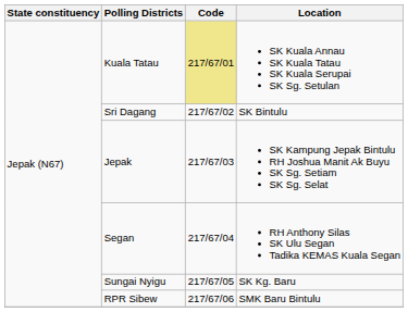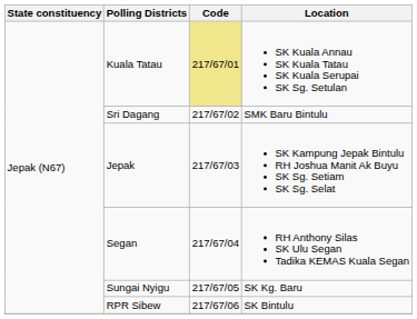 <table class="wikitable sortable mw-collapsible" style="white-space:nowrap;font-size:85%">
 <tr>
 <th>State constituency</th>
 <th>Polling Districts</th>
 <th>Code</th>
 <th>Location</th>
 </tr>
 <tr>
 <td rowspan="6">Jepak (N67)</td>
 <td>Kuala Tatau</td>
 <td style="background: khaki;">217/67/01</td>
 <td><br><ul><li>SK Kuala Annau</li><li>SK Kuala Tatau</li><li>SK Kuala Serupai</li><li>SK Sg. Setulan</li></ul></td>
 </tr>
 <tr>
 <td>Sri Dagang</td>
 <td>217/67/02</td>
-<td>SK Bintulu</td>
+<td>SMK Baru Bintulu</td>
 </tr>
 <tr>
 <td>Jepak</td>
 <td>217/67/03</td>
 <td><br><ul><li>SK Kampung Jepak Bintulu</li><li>RH Joshua Manit Ak Buyu</li><li>SK Sg. Setiam</li><li>SK Sg. Selat</li></ul></td>
 </tr>
 <tr>
 <td>Segan</td>
 <td>217/67/04</td>
 <td><br><ul><li>RH Anthony Silas</li><li>SK Ulu Segan</li><li>Tadika KEMAS Kuala Segan</li></ul></td>
 </tr>
 <tr>
 <td>Sungai Nyigu</td>
 <td>217/67/05</td>
 <td>SK Kg. Baru</td>
 </tr>
 <tr>
 <td>RPR Sibew</td>
 <td>217/67/06</td>
-<td>SMK Baru Bintulu</td>
+<td>SK Bintulu</td>
 </tr>
 <tr>
 </tr>
 </table>
